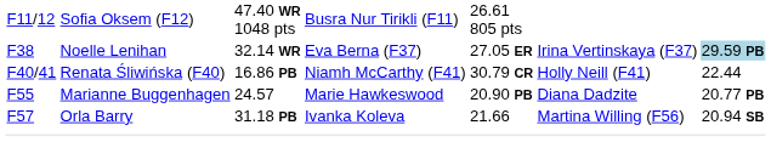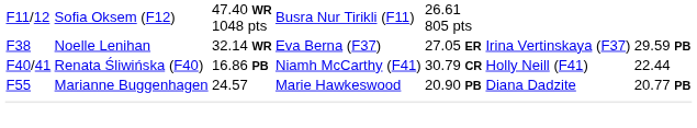 <table>
 <tr>
 <td><a href='#'>F11</a>/<a href='#'>12</a></td>
 <td><a href='#'>Sofia Oksem</a> (<a href='#'>F12</a>)<br></td>
 <td>47.40 <small><strong>WR</strong></small><br>1048 pts</td>
 <td><a href='#'>Busra Nur Tirikli</a> (<a href='#'>F11</a>)<br></td>
 <td>26.61<br>805 pts</td>
 <td></td>
 <td></td>
 </tr>
 <tr>
 <td><a href='#'>F38</a></td>
 <td><a href='#'>Noelle Lenihan</a> <br></td>
 <td>32.14 <small><strong>WR</strong></small></td>
 <td><a href='#'>Eva Berna</a> (<a href='#'>F37</a>)<br></td>
 <td>27.05 <small><strong>ER</strong></small></td>
 <td><a href='#'>Irina Vertinskaya</a> (<a href='#'>F37</a>)<br></td>
-<td style="background: lightblue;">29.59 <small><strong>PB</strong></small></td>
+<td>29.59 <small><strong>PB</strong></small></td>
 </tr>
 <tr>
 <td><a href='#'>F40</a>/<a href='#'>41</a></td>
 <td><a href='#'>Renata Śliwińska</a> (<a href='#'>F40</a>)<br></td>
 <td>16.86 <small><strong>PB</strong></small></td>
 <td><a href='#'>Niamh McCarthy</a> (<a href='#'>F41</a>)<br></td>
 <td>30.79 <small><strong>CR</strong></small></td>
 <td><a href='#'>Holly Neill</a> (<a href='#'>F41</a>)<br></td>
 <td>22.44</td>
 </tr>
 <tr>
 <td><a href='#'>F55</a></td>
 <td><a href='#'>Marianne Buggenhagen</a> <br></td>
 <td>24.57</td>
 <td><a href='#'>Marie Hawkeswood</a> <br></td>
 <td>20.90 <small><strong>PB</strong></small></td>
 <td><a href='#'>Diana Dadzite</a><br></td>
 <td>20.77 <small><strong>PB</strong></small></td>
 </tr>
 <tr>
-<td><a href='#'>F57</a></td>
-<td><a href='#'>Orla Barry</a> <br></td>
-<td>31.18 <small><strong>PB</strong></small></td>
-<td><a href='#'>Ivanka Koleva</a> <br></td>
-<td>21.66</td>
-<td><a href='#'>Martina Willing</a> (<a href='#'>F56</a>)<br></td>
-<td>20.94 <small><strong>SB</strong></small></td>
-</tr>
-<tr>
 <td colspan=7></td>
 </tr>
 <tr>
 </tr>
 <tr bgcolor= e8e8e8>
 <td colspan=7></td>
 </tr>
 </table>
